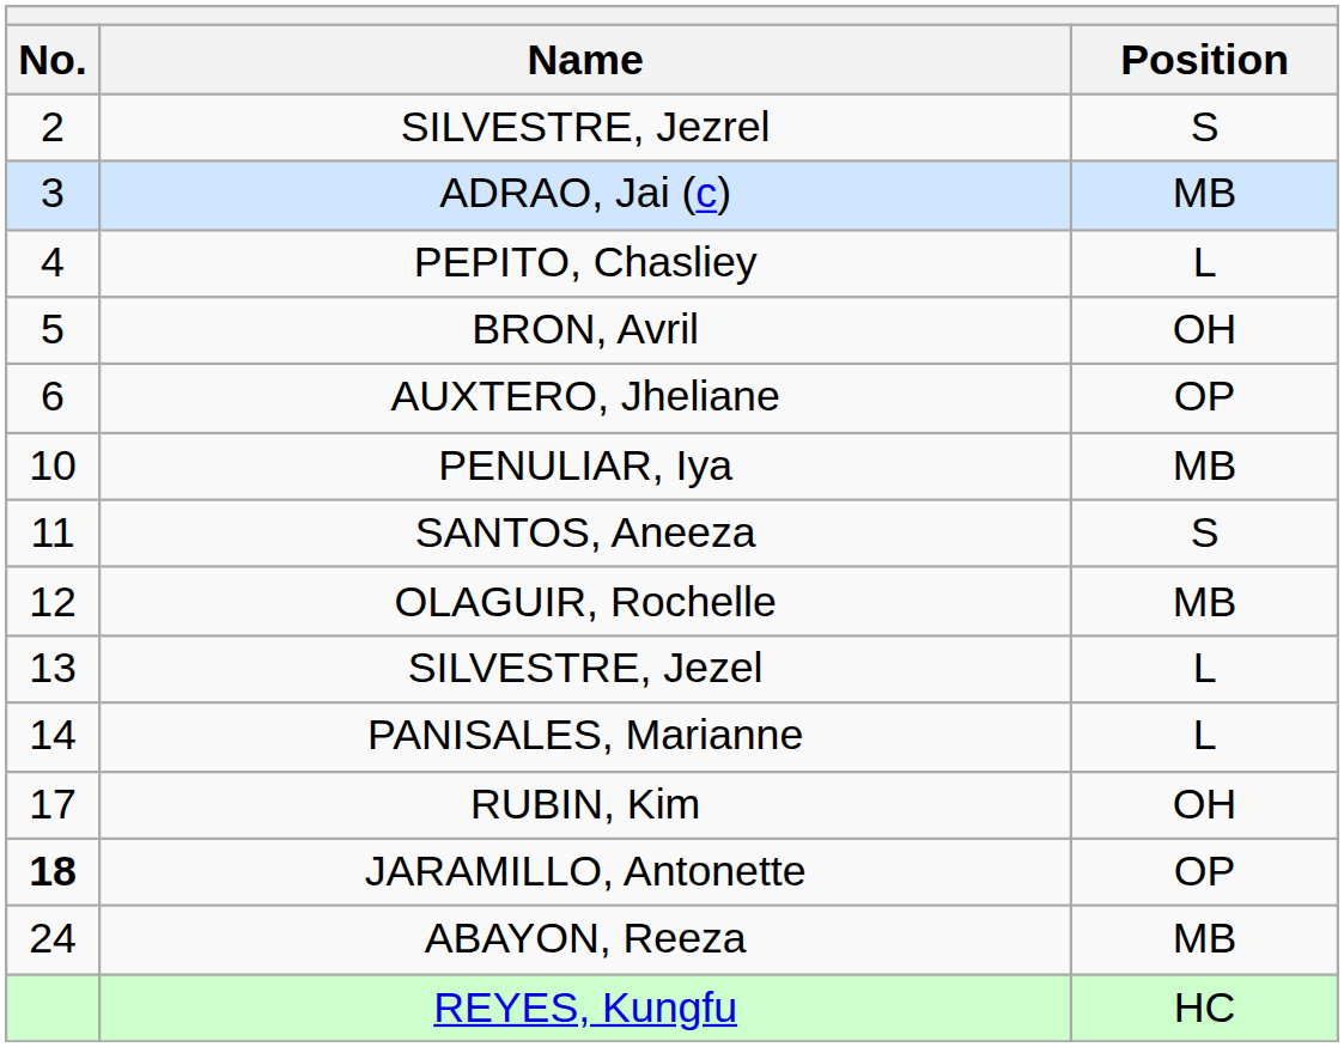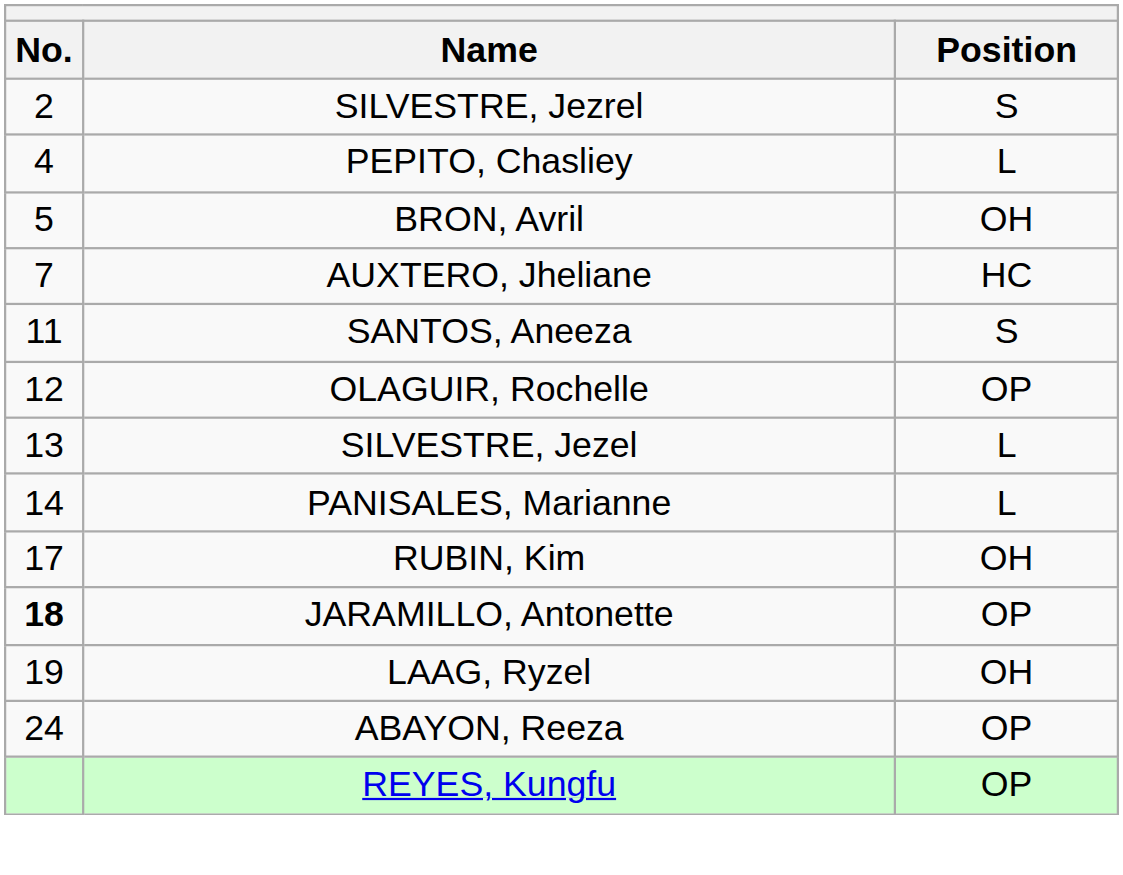 <table class="wikitable mw-collapsible mw-collapsed" style="text-align:center; width:500px; border:none">
 <tr>
 <th style="text-align:center" colspan="3"></th>
 </tr>
 <tr>
 <th style="width:7%">No.</th>
 <th>Name</th>
 <th style="width:20%">Position</th>
 </tr>
 <tr>
 <td>2</td>
 <td>SILVESTRE, Jezrel</td>
 <td>S</td>
 </tr>
-<tr bgcolor=#D0E6FF>
-<td>3</td>
-<td>ADRAO, Jai (<a href='#'>c</a>)</td>
-<td>MB</td>
-</tr>
 <tr>
 <td>4</td>
 <td>PEPITO, Chasliey</td>
 <td>L</td>
 </tr>
 <tr>
 <td>5</td>
 <td>BRON, Avril</td>
 <td>OH</td>
 </tr>
 <tr>
-<td>6</td>
+<td>7</td>
 <td>AUXTERO, Jheliane</td>
-<td>OP</td>
-</tr>
-<tr>
-<td>10</td>
-<td>PENULIAR, Iya</td>
-<td>MB</td>
+<td>HC</td>
 </tr>
 <tr>
 <td>11</td>
 <td>SANTOS, Aneeza</td>
 <td>S</td>
 </tr>
 <tr>
 <td>12</td>
 <td>OLAGUIR, Rochelle</td>
-<td>MB</td>
+<td>OP</td>
 </tr>
 <tr>
 <td>13</td>
 <td>SILVESTRE, Jezel</td>
 <td>L</td>
 </tr>
 <tr>
 <td>14</td>
 <td>PANISALES, Marianne</td>
 <td>L</td>
 </tr>
 <tr>
 <td>17</td>
 <td>RUBIN, Kim</td>
 <td>OH</td>
 </tr>
 <tr>
 <td><strong>18</strong></td>
 <td>JARAMILLO, Antonette</td>
 <td>OP</td>
 </tr>
 <tr>
+<td>19</td>
+<td>LAAG, Ryzel</td>
+<td>OH</td>
+</tr>
+<tr>
 <td>24</td>
 <td>ABAYON, Reeza</td>
-<td>MB</td>
+<td>OP</td>
 </tr>
 <tr bgcolor=#CCFFCC>
 <td></td>
 <td><a href='#'>REYES, Kungfu</a></td>
-<td>HC</td>
+<td>OP</td>
 </tr>
 </table>
